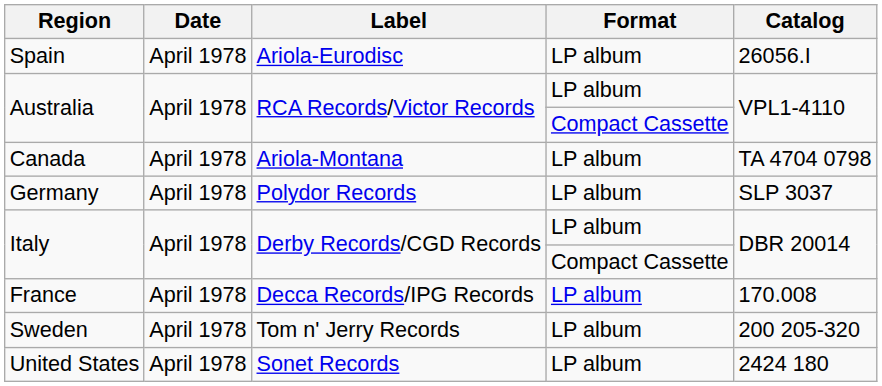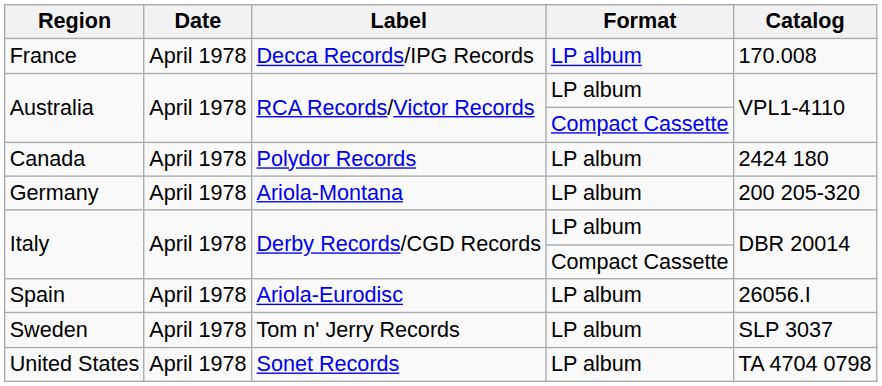 <table class="wikitable">
 <tr>
 <th>Region</th>
 <th>Date</th>
 <th>Label</th>
 <th>Format</th>
 <th>Catalog</th>
 </tr>
 <tr>
-<td>Spain</td>
+<td>France</td>
 <td>April 1978</td>
-<td><a href='#'>Ariola-Eurodisc</a></td>
-<td>LP album</td>
-<td>26056.I</td>
+<td><a href='#'>Decca Records</a>/IPG Records</td>
+<td><a href='#'>LP album</a></td>
+<td>170.008</td>
 </tr>
 <tr>
 <td rowspan="2">Australia</td>
 <td rowspan="2">April 1978</td>
 <td rowspan="2"><a href='#'>RCA Records</a>/<a href='#'>Victor Records</a></td>
 <td>LP album</td>
 <td rowspan="2">VPL1-4110</td>
 </tr>
 <tr>
 <td><a href='#'>Compact Cassette</a></td>
 </tr>
 <tr>
 <td>Canada</td>
 <td>April 1978</td>
-<td><a href='#'>Ariola-Montana</a></td>
+<td><a href='#'>Polydor Records</a></td>
 <td>LP album</td>
-<td>TA 4704 0798</td>
+<td>2424 180</td>
 </tr>
 <tr>
 <td>Germany</td>
 <td>April 1978</td>
-<td><a href='#'>Polydor Records</a></td>
+<td><a href='#'>Ariola-Montana</a></td>
 <td>LP album</td>
-<td>SLP 3037</td>
+<td>200 205-320</td>
 </tr>
 <tr>
 <td rowspan="2">Italy</td>
 <td rowspan="2">April 1978</td>
 <td rowspan="2"><a href='#'>Derby Records</a>/CGD Records</td>
 <td>LP album</td>
 <td rowspan="2">DBR 20014</td>
 </tr>
 <tr>
 <td>Compact Cassette</td>
 </tr>
 <tr>
-<td>France</td>
+<td>Spain</td>
 <td>April 1978</td>
-<td><a href='#'>Decca Records</a>/IPG Records</td>
-<td><a href='#'>LP album</a></td>
-<td>170.008</td>
+<td><a href='#'>Ariola-Eurodisc</a></td>
+<td>LP album</td>
+<td>26056.I</td>
 </tr>
 <tr>
 <td>Sweden</td>
 <td>April 1978</td>
 <td>Tom n' Jerry Records</td>
 <td>LP album</td>
-<td>200 205-320</td>
+<td>SLP 3037</td>
 </tr>
 <tr>
 <td>United States</td>
 <td>April 1978</td>
 <td><a href='#'>Sonet Records</a></td>
 <td>LP album</td>
-<td>2424 180</td>
+<td>TA 4704 0798</td>
 </tr>
 </table>
